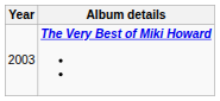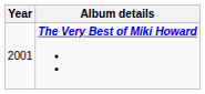 <table class="wikitable" style="text-align:center;">
 <tr>
 <th>Year</th>
 <th>Album details</th>
 </tr>
 <tr>
-<td>2003</td>
+<td>2001</td>
 <td style="text-align:left;"><strong><em><a href='#'>The Very Best of Miki Howard</a></em></strong><br><ul><li></li><li></li></ul></td>
 </tr>
 </table>
